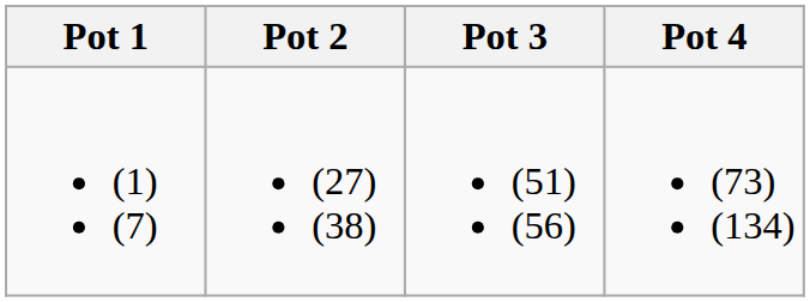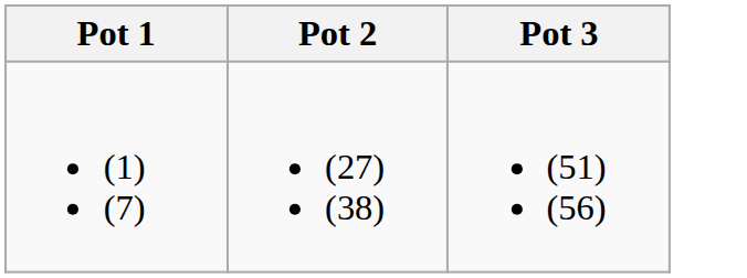 <table class="wikitable">
 <tr>
 <th style="width:25%">Pot 1</th>
 <th style="width:25%">Pot 2</th>
 <th style="width:25%">Pot 3</th>
-<th style="width:25%">Pot 4</th>
 </tr>
 <tr>
 <td><br><ul><li> (1) </li><li> (7) </li></ul></td>
 <td><br><ul><li> (27)</li><li> (38)</li></ul></td>
 <td><br><ul><li> (51)</li><li> (56)</li></ul></td>
-<td><br><ul><li> (73)</li><li> (134)</li></ul></td>
 </tr>
 </table>
